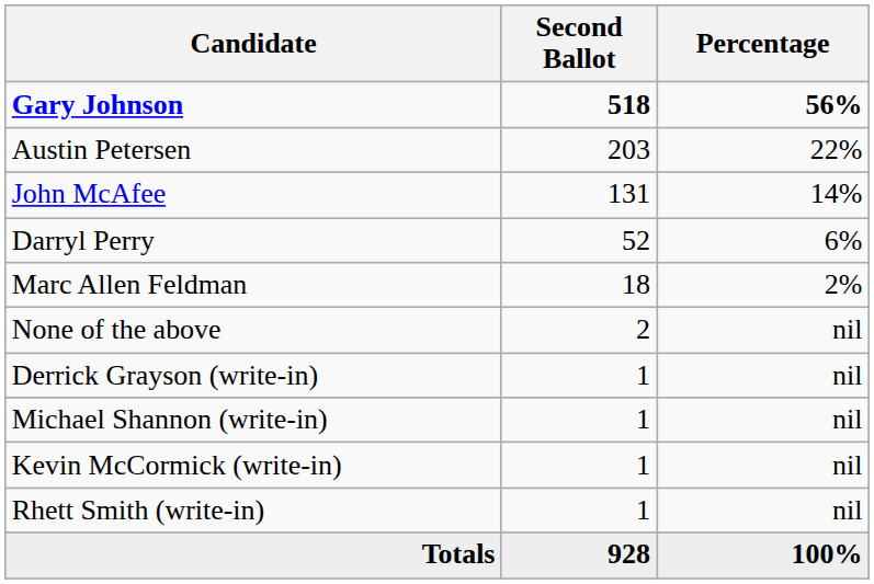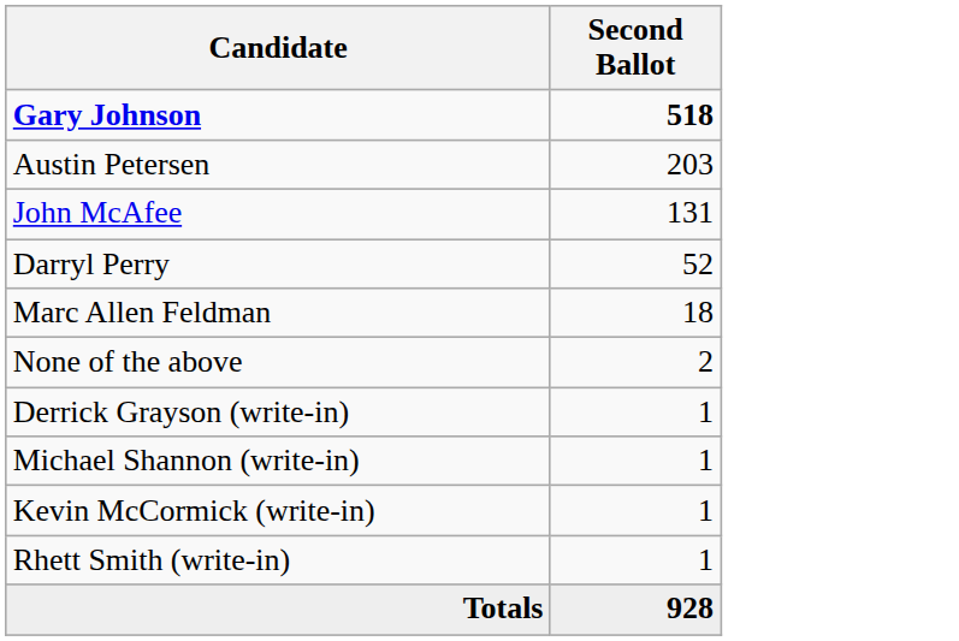 <table class="wikitable">
 <tr>
 <th style="width: 17em">Candidate</th>
 <th style="width: 5em">Second Ballot</th>
-<th style="width: 7em">Percentage</th>
 </tr>
 <tr>
 <td><strong><a href='#'>Gary Johnson</a></strong></td>
 <td style="text-align:right;"><strong>518</strong></td>
-<td style="text-align:right;"><strong>56%</strong></td>
 </tr>
 <tr>
 <td>Austin Petersen</td>
 <td style="text-align:right;">203</td>
-<td style="text-align:right;">22%</td>
 </tr>
 <tr>
 <td><a href='#'>John McAfee</a></td>
 <td style="text-align:right;">131</td>
-<td style="text-align:right;">14%</td>
 </tr>
 <tr>
 <td>Darryl Perry</td>
 <td style="text-align:right;">52</td>
-<td style="text-align:right;">6%</td>
 </tr>
 <tr>
 <td>Marc Allen Feldman</td>
 <td style="text-align:right;">18</td>
-<td style="text-align:right;">2%</td>
 </tr>
 <tr>
 <td>None of the above</td>
 <td style="text-align:right;">2</td>
-<td style="text-align:right;">nil</td>
 </tr>
 <tr>
 <td>Derrick Grayson (write-in)</td>
 <td style="text-align:right;">1</td>
-<td style="text-align:right;">nil</td>
 </tr>
 <tr>
 <td>Michael Shannon (write-in)</td>
 <td style="text-align:right;">1</td>
-<td style="text-align:right;">nil</td>
 </tr>
 <tr>
 <td>Kevin McCormick (write-in)</td>
 <td style="text-align:right;">1</td>
-<td style="text-align:right;">nil</td>
 </tr>
 <tr>
 <td>Rhett Smith (write-in)</td>
 <td style="text-align:right;">1</td>
-<td style="text-align:right;">nil</td>
 </tr>
 <tr style="background:#eee; text-align:right;">
 <td><strong>Totals</strong></td>
 <td><strong>928</strong></td>
-<td><strong>100%</strong></td>
 </tr>
 </table>
